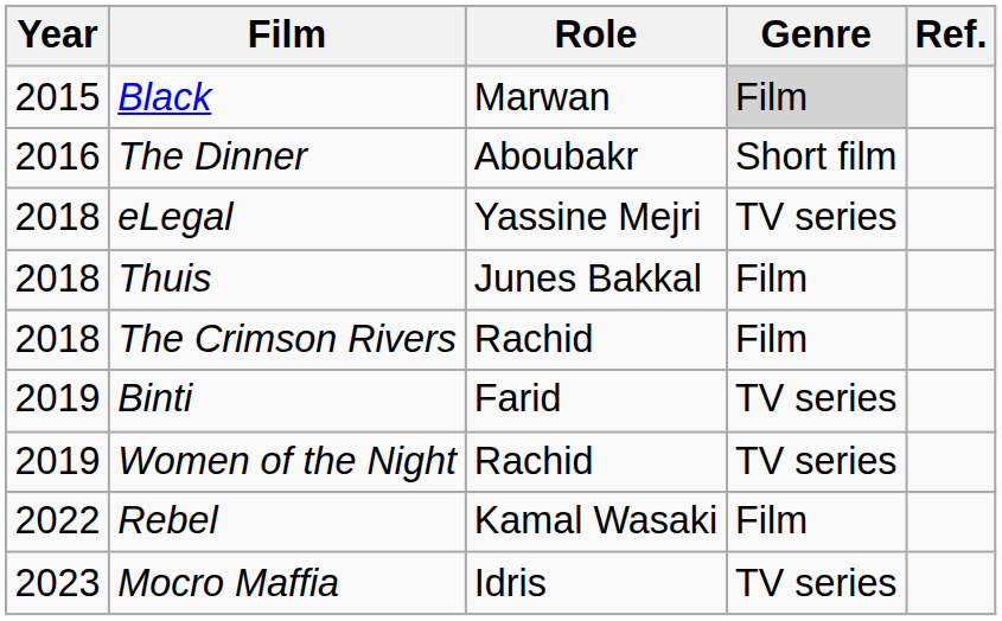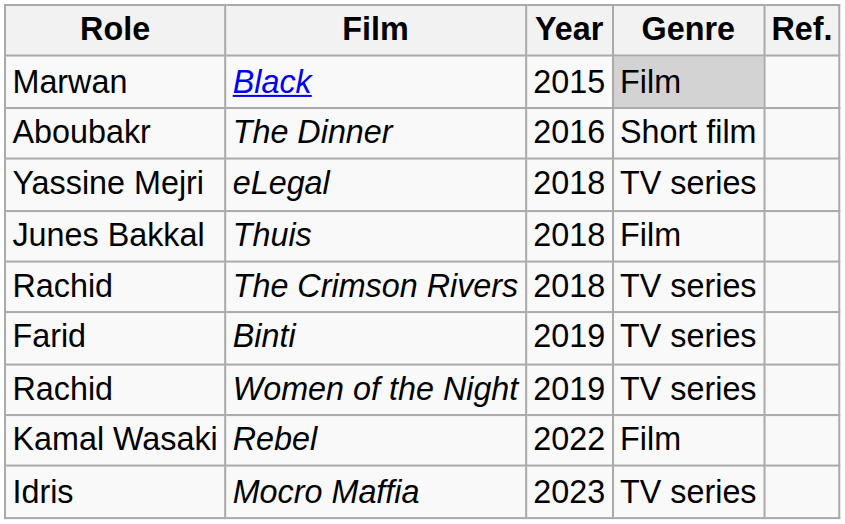 <table class="wikitable">
 <tr>
+<th>Role</th>
+<th>Film</th>
 <th>Year</th>
-<th>Film</th>
-<th>Role</th>
 <th>Genre</th>
 <th>Ref.</th>
 </tr>
 <tr>
+<td>Marwan</td>
+<td><em><a href='#'>Black</a></em></td>
 <td>2015</td>
-<td><em><a href='#'>Black</a></em></td>
-<td>Marwan</td>
 <td style="background: lightgrey;">Film</td>
 <td></td>
 </tr>
 <tr>
+<td>Aboubakr</td>
+<td><em>The Dinner</em></td>
 <td>2016</td>
-<td><em>The Dinner</em></td>
-<td>Aboubakr</td>
 <td>Short film</td>
 <td></td>
 </tr>
 <tr>
+<td>Yassine Mejri</td>
+<td><em>eLegal</em></td>
 <td>2018</td>
-<td><em>eLegal</em></td>
-<td>Yassine Mejri</td>
 <td>TV series</td>
 <td></td>
 </tr>
 <tr>
+<td>Junes Bakkal</td>
+<td><em>Thuis</em></td>
 <td>2018</td>
-<td><em>Thuis</em></td>
-<td>Junes Bakkal</td>
 <td>Film</td>
 <td></td>
 </tr>
 <tr>
+<td>Rachid</td>
+<td><em>The Crimson Rivers</em></td>
 <td>2018</td>
-<td><em>The Crimson Rivers</em></td>
+<td>TV series</td>
+<td></td>
+</tr>
+<tr>
+<td>Farid</td>
+<td><em>Binti</em></td>
+<td>2019</td>
+<td>TV series</td>
+<td></td>
+</tr>
+<tr>
 <td>Rachid</td>
+<td><em>Women of the Night</em></td>
+<td>2019</td>
+<td>TV series</td>
+<td></td>
+</tr>
+<tr>
+<td>Kamal Wasaki</td>
+<td><em>Rebel</em></td>
+<td>2022</td>
 <td>Film</td>
 <td></td>
 </tr>
 <tr>
-<td>2019</td>
-<td><em>Binti</em></td>
-<td>Farid</td>
-<td>TV series</td>
-<td></td>
-</tr>
-<tr>
-<td>2019</td>
-<td><em>Women of the Night</em></td>
-<td>Rachid</td>
-<td>TV series</td>
-<td></td>
-</tr>
-<tr>
-<td>2022</td>
-<td><em>Rebel</em></td>
-<td>Kamal Wasaki</td>
-<td>Film</td>
-<td></td>
-</tr>
-<tr>
+<td>Idris</td>
+<td><em>Mocro Maffia</em></td>
 <td>2023</td>
-<td><em>Mocro Maffia</em></td>
-<td>Idris</td>
 <td>TV series</td>
 <td></td>
 </tr>
 </table>
